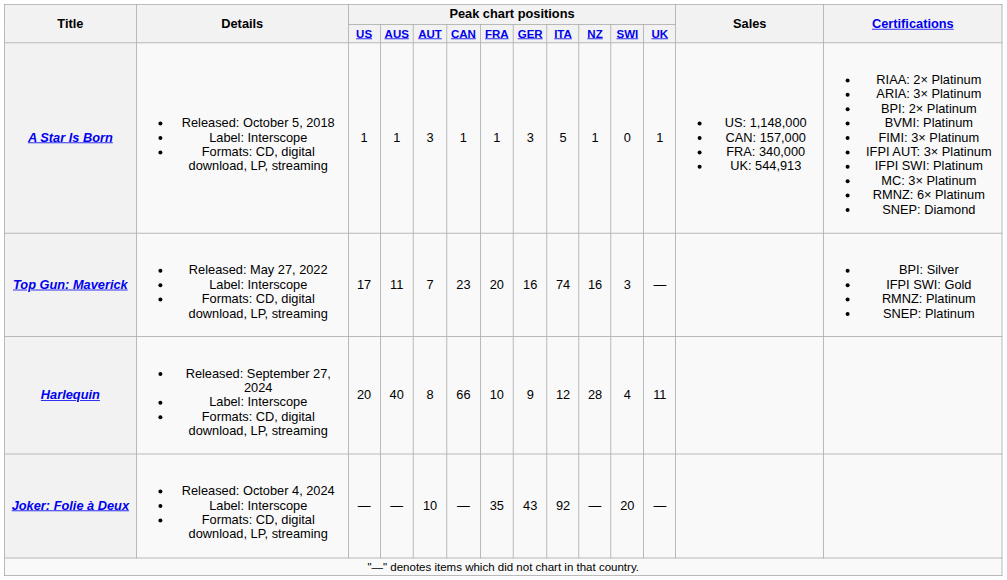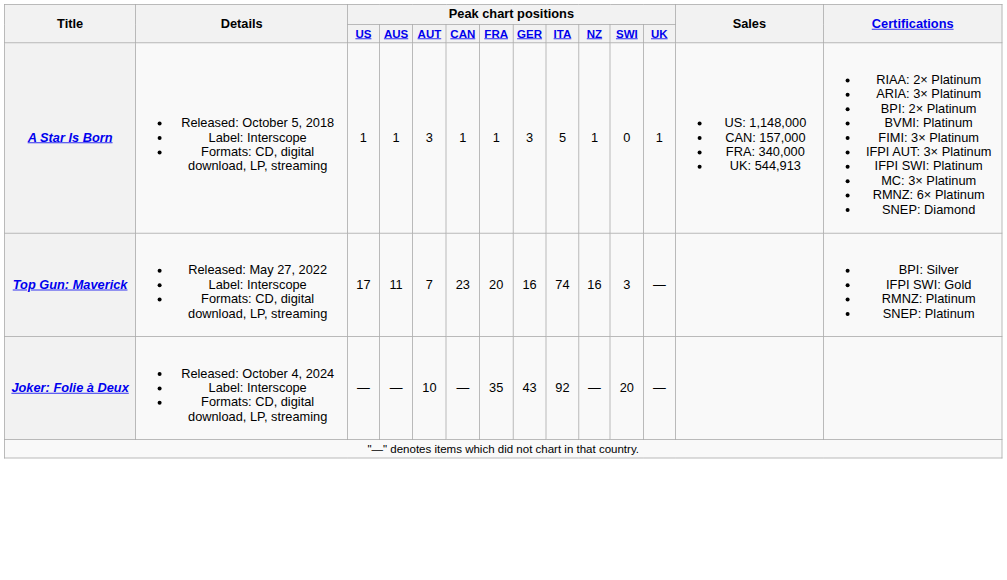 <table class="wikitable plainrowheaders" style="text-align:center;">
 <tr>
 <th scope="col" rowspan="2" style="width:11em;">Title</th>
 <th scope="col" rowspan="2" style="width:18em;">Details</th>
 <th scope="col" colspan="10">Peak chart positions</th>
 <th scope="col" rowspan="2" style="width:12em;">Sales</th>
 <th scope="col" rowspan="2" style="width:15em;"><a href='#'>Certifications</a></th>
 </tr>
 <tr>
 <th scope="col" style="width:2.5em;font-size:90%;"><a href='#'>US</a><br></th>
 <th scope="col" style="width:2.5em;font-size:90%;"><a href='#'>AUS</a><br></th>
 <th scope="col" style="width:2.5em;font-size:90%;"><a href='#'>AUT</a><br></th>
 <th scope="col" style="width:2.5em;font-size:90%;"><a href='#'>CAN</a><br></th>
 <th scope="col" style="width:2.5em;font-size:90%;"><a href='#'>FRA</a><br></th>
 <th scope="col" style="width:2.5em;font-size:90%;"><a href='#'>GER</a><br></th>
 <th scope="col" style="width:2.5em;font-size:90%;"><a href='#'>ITA</a><br></th>
 <th scope="col" style="width:2.5em;font-size:90%;"><a href='#'>NZ</a><br></th>
 <th scope="col" style="width:2.5em;font-size:90%;"><a href='#'>SWI</a><br></th>
 <th scope="col" style="width:2.5em;font-size:90%;"><a href='#'>UK</a><br></th>
 </tr>
 <tr>
 <th scope="row"><em><a href='#'>A Star Is Born</a></em><br></th>
 <td><br><ul><li>Released: October 5, 2018</li><li>Label: Interscope</li><li>Formats: CD, digital download, LP, streaming</li></ul></td>
 <td>1</td>
 <td>1</td>
 <td>3</td>
 <td>1</td>
 <td>1</td>
 <td>3</td>
 <td>5</td>
 <td>1</td>
 <td>0</td>
 <td>1</td>
 <td><br><ul><li>US: 1,148,000</li><li>CAN: 157,000</li><li>FRA: 340,000</li><li>UK: 544,913</li></ul></td>
 <td><br><ul><li>RIAA: 2× Platinum</li><li>ARIA: 3× Platinum</li><li>BPI: 2× Platinum</li><li>BVMI: Platinum</li><li>FIMI: 3× Platinum</li><li>IFPI AUT: 3× Platinum</li><li>IFPI SWI: Platinum</li><li>MC: 3× Platinum</li><li>RMNZ: 6× Platinum</li><li>SNEP: Diamond</li></ul></td>
 </tr>
 <tr>
 <th scope="row"><em><a href='#'>Top Gun: Maverick</a></em><br></th>
 <td><br><ul><li>Released: May 27, 2022</li><li>Label: Interscope</li><li>Formats: CD, digital download, LP, streaming</li></ul></td>
 <td>17</td>
 <td>11</td>
 <td>7</td>
 <td>23</td>
 <td>20</td>
 <td>16</td>
 <td>74</td>
 <td>16</td>
 <td>3</td>
 <td>—</td>
 <td></td>
 <td><br><ul><li>BPI: Silver</li><li>IFPI SWI: Gold</li><li>RMNZ: Platinum</li><li>SNEP: Platinum</li></ul></td>
 </tr>
 <tr>
-<th scope="row"><em><a href='#'>Harlequin</a></em></th>
-<td><br><ul><li>Released: September 27, 2024</li><li>Label: Interscope</li><li>Formats: CD, digital download, LP, streaming</li></ul></td>
-<td>20</td>
-<td>40</td>
-<td>8</td>
-<td>66</td>
-<td>10</td>
-<td>9</td>
-<td>12</td>
-<td>28</td>
-<td>4</td>
-<td>11</td>
-<td></td>
-<td></td>
-</tr>
-<tr>
 <th scope="row"><em><a href='#'>Joker: Folie à Deux</a></em><br></th>
 <td><br><ul><li>Released: October 4, 2024</li><li>Label: Interscope</li><li>Formats: CD, digital download, LP, streaming</li></ul></td>
 <td>—</td>
 <td>—</td>
 <td>10</td>
 <td>—</td>
 <td>35</td>
 <td>43</td>
 <td>92</td>
 <td>—</td>
 <td>20</td>
 <td>—</td>
 <td></td>
 <td></td>
 </tr>
 <tr>
 <td colspan="14" style="text-align:center; font-size:90%;">"—" denotes items which did not chart in that country.</td>
 </tr>
 </table>
